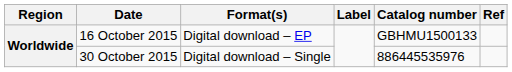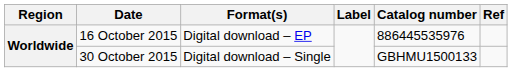 <table class="wikitable plainrowheaders">
 <tr>
 <th scope="col">Region</th>
 <th scope="col">Date</th>
 <th scope="col">Format(s)</th>
 <th scope="col">Label</th>
 <th scope="col">Catalog number</th>
 <th scope="col">Ref</th>
 </tr>
 <tr>
 <th scope="row" rowspan="2">Worldwide</th>
 <td>16 October 2015</td>
 <td>Digital download – <a href='#'>EP</a></td>
 <td rowspan="2"></td>
-<td>GBHMU1500133</td>
+<td>886445535976</td>
 <td></td>
 </tr>
 <tr>
 <td>30 October 2015</td>
 <td>Digital download – Single</td>
-<td>886445535976</td>
+<td>GBHMU1500133</td>
 <td></td>
 </tr>
 </table>
